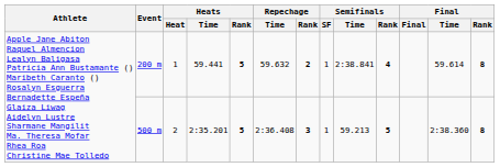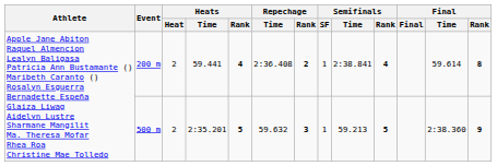 <table class="wikitable" style="text-align:center; font-size:90%">
 <tr>
 <th rowspan="2">Athlete</th>
 <th rowspan="2">Event</th>
 <th colspan="3">Heats</th>
 <th colspan="2">Repechage</th>
 <th colspan="3">Semifinals</th>
 <th colspan="3">Final</th>
 </tr>
 <tr>
 <th>Heat</th>
 <th>Time</th>
 <th>Rank</th>
 <th>Time</th>
 <th>Rank</th>
 <th>SF</th>
 <th>Time</th>
 <th>Rank</th>
 <th>Final</th>
 <th>Time</th>
 <th>Rank</th>
 </tr>
 <tr>
 <td rowspan=2 align="left"><a href='#'>Apple Jane Abiton</a><br><a href='#'>Raquel Almencion</a><br><a href='#'>Lealyn Baligasa</a><br><a href='#'>Patricia Ann Bustamante</a> () <br><a href='#'>Maribeth Caranto</a> () <br><a href='#'>Rosalyn Esguerra</a><br><a href='#'>Bernadette Espeña</a><br><a href='#'>Glaiza Liwag</a><br><a href='#'>Aidelyn Lustre</a><br><a href='#'>Sharmane Mangilit</a><br><a href='#'>Ma. Theresa Mofar</a><br><a href='#'>Rhea Roa</a><br><a href='#'>Christine Mae Tolledo</a></td>
 <td><a href='#'>200 m</a></td>
-<td>1</td>
+<td>2</td>
 <td>59.441</td>
-<td><strong>5</strong></td>
-<td>59.632</td>
+<td><strong>4</strong></td>
+<td>2:36.408</td>
 <td><strong>2 </strong></td>
 <td>1</td>
 <td>2:38.841</td>
 <td><strong>4 </strong></td>
 <td></td>
 <td>59.614</td>
 <td><strong>8</strong></td>
 </tr>
 <tr>
 <td><a href='#'>500 m</a></td>
 <td>2</td>
 <td>2:35.201</td>
 <td><strong>5</strong></td>
-<td>2:36.408</td>
+<td>59.632</td>
 <td><strong>3 </strong></td>
 <td>1</td>
 <td>59.213</td>
 <td><strong>5 </strong></td>
 <td></td>
 <td>2:38.360</td>
-<td><strong>8</strong></td>
+<td><strong>9</strong></td>
 </tr>
 </table>
